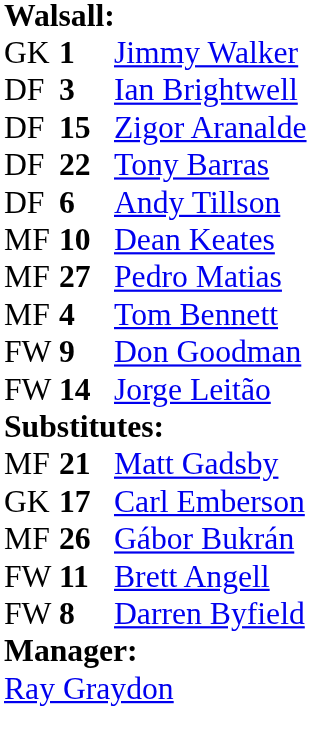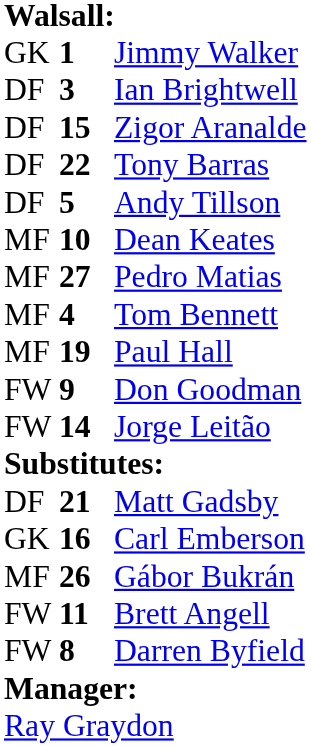 <table style="font-size: 90%" cellspacing="0" cellpadding="0">
 <tr>
 <td colspan="4"><strong>Walsall:</strong></td>
 </tr>
 <tr>
 <th width="25"></th>
 <th width="25"></th>
 </tr>
 <tr>
 <td>GK</td>
 <td><strong>1</strong></td>
 <td> <a href='#'>Jimmy Walker</a></td>
 </tr>
 <tr>
 <td>DF</td>
 <td><strong>3</strong></td>
 <td> <a href='#'>Ian Brightwell</a></td>
 </tr>
 <tr>
 <td>DF</td>
 <td><strong>15</strong></td>
 <td> <a href='#'>Zigor Aranalde</a></td>
 </tr>
 <tr>
 <td>DF</td>
 <td><strong>22</strong></td>
 <td> <a href='#'>Tony Barras</a> </td>
 </tr>
 <tr>
 <td>DF</td>
-<td><strong>6</strong></td>
+<td><strong>5</strong></td>
 <td> <a href='#'>Andy Tillson</a></td>
 </tr>
 <tr>
 <td>MF</td>
 <td><strong>10</strong></td>
 <td> <a href='#'>Dean Keates</a></td>
 <td></td>
 <td></td>
 </tr>
 <tr>
 <td>MF</td>
 <td><strong>27</strong></td>
 <td> <a href='#'>Pedro Matias</a></td>
 </tr>
 <tr>
 <td>MF</td>
 <td><strong>4</strong></td>
 <td> <a href='#'>Tom Bennett</a></td>
 <td></td>
 <td></td>
 </tr>
 <tr>
+<td>MF</td>
+<td><strong>19</strong></td>
+<td> <a href='#'>Paul Hall</a></td>
+<td></td>
+<td></td>
+</tr>
+<tr>
 <td>FW</td>
 <td><strong>9</strong></td>
 <td> <a href='#'>Don Goodman</a></td>
 <td></td>
 <td></td>
 </tr>
 <tr>
 <td>FW</td>
 <td><strong>14</strong></td>
 <td> <a href='#'>Jorge Leitão</a></td>
 <td></td>
 <td></td>
 </tr>
 <tr>
 <td colspan=4><strong>Substitutes:</strong></td>
 </tr>
 <tr>
-<td>MF</td>
+<td>DF</td>
 <td><strong>21</strong></td>
 <td> <a href='#'>Matt Gadsby</a></td>
 <td></td>
 <td></td>
 </tr>
 <tr>
 <td>GK</td>
-<td><strong>17</strong></td>
+<td><strong>16</strong></td>
 <td> <a href='#'>Carl Emberson</a></td>
 </tr>
 <tr>
 <td>MF</td>
 <td><strong>26</strong></td>
 <td> <a href='#'>Gábor Bukrán</a></td>
 <td></td>
 <td></td>
 </tr>
 <tr>
 <td>FW</td>
 <td><strong>11</strong></td>
 <td> <a href='#'>Brett Angell</a></td>
 </tr>
 <tr>
 <td>FW</td>
 <td><strong>8</strong></td>
 <td> <a href='#'>Darren Byfield</a></td>
 <td></td>
 <td></td>
 </tr>
 <tr>
 <td colspan=4><strong>Manager:</strong></td>
 </tr>
 <tr>
 <td colspan="4"> <a href='#'>Ray Graydon</a></td>
 </tr>
 </table>
